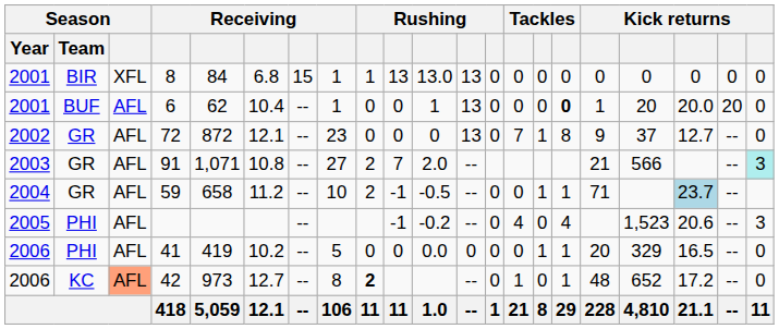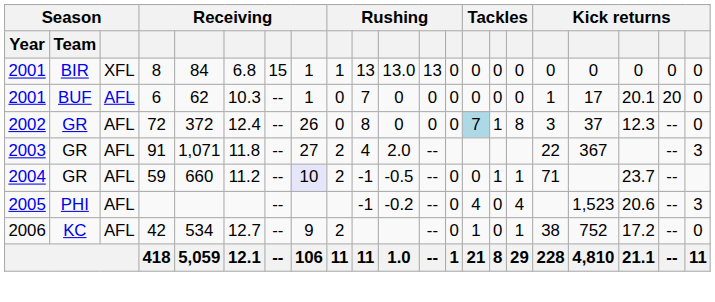 <table class= "wikitable sortable" float="left" border="1" style="text-align:center; width:45%;">
 <tr>
 <th colspan=3>Season</th>
 <th colspan=5>Receiving</th>
 <th colspan=5>Rushing</th>
 <th colspan=3>Tackles</th>
 <th colspan=5>Kick returns</th>
 </tr>
 <tr>
 <th>Year</th>
 <th>Team</th>
 <th></th>
 <th></th>
 <th></th>
 <th></th>
 <th></th>
 <th></th>
 <th></th>
 <th></th>
 <th></th>
 <th></th>
 <th></th>
 <th></th>
 <th></th>
 <th></th>
 <th></th>
 <th></th>
 <th></th>
 <th></th>
 <th></th>
 </tr>
 <tr>
 <td><a href='#'>2001</a></td>
 <td><a href='#'>BIR</a></td>
 <td>XFL</td>
 <td>8</td>
 <td>84</td>
 <td>6.8</td>
 <td>15</td>
 <td>1</td>
 <td>1</td>
 <td>13</td>
 <td>13.0</td>
 <td>13</td>
 <td>0</td>
 <td>0</td>
 <td>0</td>
 <td>0</td>
 <td>0</td>
 <td>0</td>
 <td>0</td>
 <td>0</td>
 <td>0</td>
 </tr>
 <tr>
 <td><a href='#'>2001</a></td>
 <td><a href='#'>BUF</a></td>
 <td><a href='#'>AFL</a></td>
 <td>6</td>
 <td>62</td>
-<td>10.4</td>
+<td>10.3</td>
 <td>--</td>
 <td>1</td>
 <td>0</td>
-<td>0</td>
-<td>1</td>
-<td>13</td>
+<td>7</td>
 <td>0</td>
 <td>0</td>
 <td>0</td>
-<td><strong>0</strong></td>
+<td>0</td>
+<td>0</td>
+<td>0</td>
 <td>1</td>
-<td>20</td>
-<td>20.0</td>
+<td>17</td>
+<td>20.1</td>
 <td>20</td>
 <td>0</td>
 </tr>
 <tr>
 <td><a href='#'>2002</a></td>
 <td><a href='#'>GR</a></td>
 <td>AFL</td>
 <td>72</td>
-<td>872</td>
-<td>12.1</td>
+<td>372</td>
+<td>12.4</td>
 <td>--</td>
-<td>23</td>
+<td>26</td>
+<td>0</td>
+<td>8</td>
 <td>0</td>
 <td>0</td>
 <td>0</td>
-<td>13</td>
-<td>0</td>
-<td>7</td>
+<td style="background: lightblue;">7</td>
 <td>1</td>
 <td>8</td>
-<td>9</td>
+<td>3</td>
 <td>37</td>
-<td>12.7</td>
+<td>12.3</td>
 <td>--</td>
 <td>0</td>
 </tr>
 <tr>
 <td><a href='#'>2003</a></td>
 <td>GR</td>
 <td>AFL</td>
 <td>91</td>
 <td>1,071</td>
-<td>10.8</td>
+<td>11.8</td>
 <td>--</td>
 <td>27</td>
 <td>2</td>
-<td>7</td>
+<td>4</td>
 <td>2.0</td>
 <td>--</td>
 <td></td>
 <td></td>
 <td></td>
 <td></td>
-<td>21</td>
-<td>566</td>
+<td>22</td>
+<td>367</td>
 <td></td>
 <td>--</td>
-<td style="background: paleturquoise;">3</td>
+<td>3</td>
 </tr>
 <tr>
 <td><a href='#'>2004</a></td>
 <td>GR</td>
 <td>AFL</td>
 <td>59</td>
-<td>658</td>
+<td>660</td>
 <td>11.2</td>
 <td>--</td>
-<td>10</td>
+<td style="background: lavender;">10</td>
 <td>2</td>
 <td>-1</td>
 <td>-0.5</td>
 <td>--</td>
 <td>0</td>
 <td>0</td>
 <td>1</td>
 <td>1</td>
 <td>71</td>
 <td></td>
-<td style="background: lightblue;">23.7</td>
+<td>23.7</td>
 <td>--</td>
 <td></td>
 </tr>
 <tr>
 <td><a href='#'>2005</a></td>
 <td><a href='#'>PHI</a></td>
 <td>AFL</td>
 <td></td>
 <td></td>
 <td></td>
 <td>--</td>
 <td></td>
 <td></td>
 <td>-1</td>
 <td>-0.2</td>
 <td>--</td>
 <td>0</td>
 <td>4</td>
 <td>0</td>
 <td>4</td>
 <td></td>
 <td>1,523</td>
 <td>20.6</td>
 <td>--</td>
 <td>3</td>
 </tr>
 <tr>
-<td><a href='#'>2006</a></td>
-<td><a href='#'>PHI</a></td>
-<td>AFL</td>
-<td>41</td>
-<td>419</td>
-<td>10.2</td>
-<td>--</td>
-<td>5</td>
-<td>0</td>
-<td>0</td>
-<td>0.0</td>
-<td>0</td>
-<td>0</td>
-<td>0</td>
-<td>1</td>
-<td>1</td>
-<td>20</td>
-<td>329</td>
-<td>16.5</td>
-<td>--</td>
-<td>0</td>
-</tr>
-<tr>
 <td>2006</td>
 <td><a href='#'>KC</a></td>
-<td style="background: lightsalmon;">AFL</td>
+<td>AFL</td>
 <td>42</td>
-<td>973</td>
+<td>534</td>
 <td>12.7</td>
 <td>--</td>
-<td>8</td>
-<td><strong>2</strong></td>
+<td>9</td>
+<td>2</td>
 <td></td>
 <td></td>
 <td>--</td>
 <td>0</td>
 <td>1</td>
 <td>0</td>
 <td>1</td>
-<td>48</td>
-<td>652</td>
+<td>38</td>
+<td>752</td>
 <td>17.2</td>
 <td>--</td>
 <td>0</td>
 </tr>
 <tr class="sortbottom">
 <th colspan="3"></th>
 <th>418</th>
 <th>5,059</th>
 <th>12.1</th>
 <th>--</th>
 <th>106</th>
 <th>11</th>
 <th>11</th>
 <th>1.0</th>
 <th>--</th>
 <th>1</th>
 <th>21</th>
 <th>8</th>
 <th>29</th>
 <th>228</th>
 <th>4,810</th>
 <th>21.1</th>
 <th>--</th>
 <th>11</th>
 </tr>
 </table>
